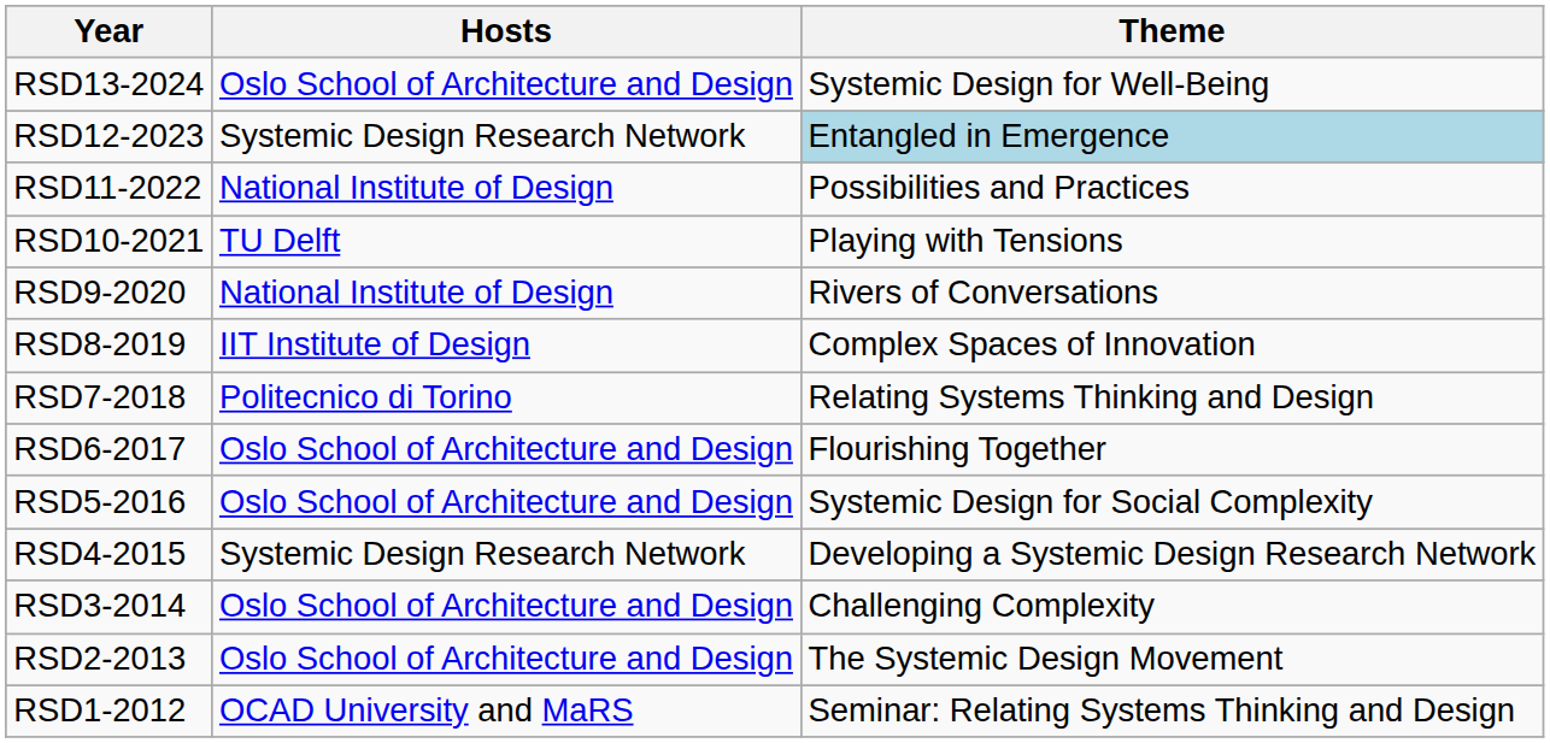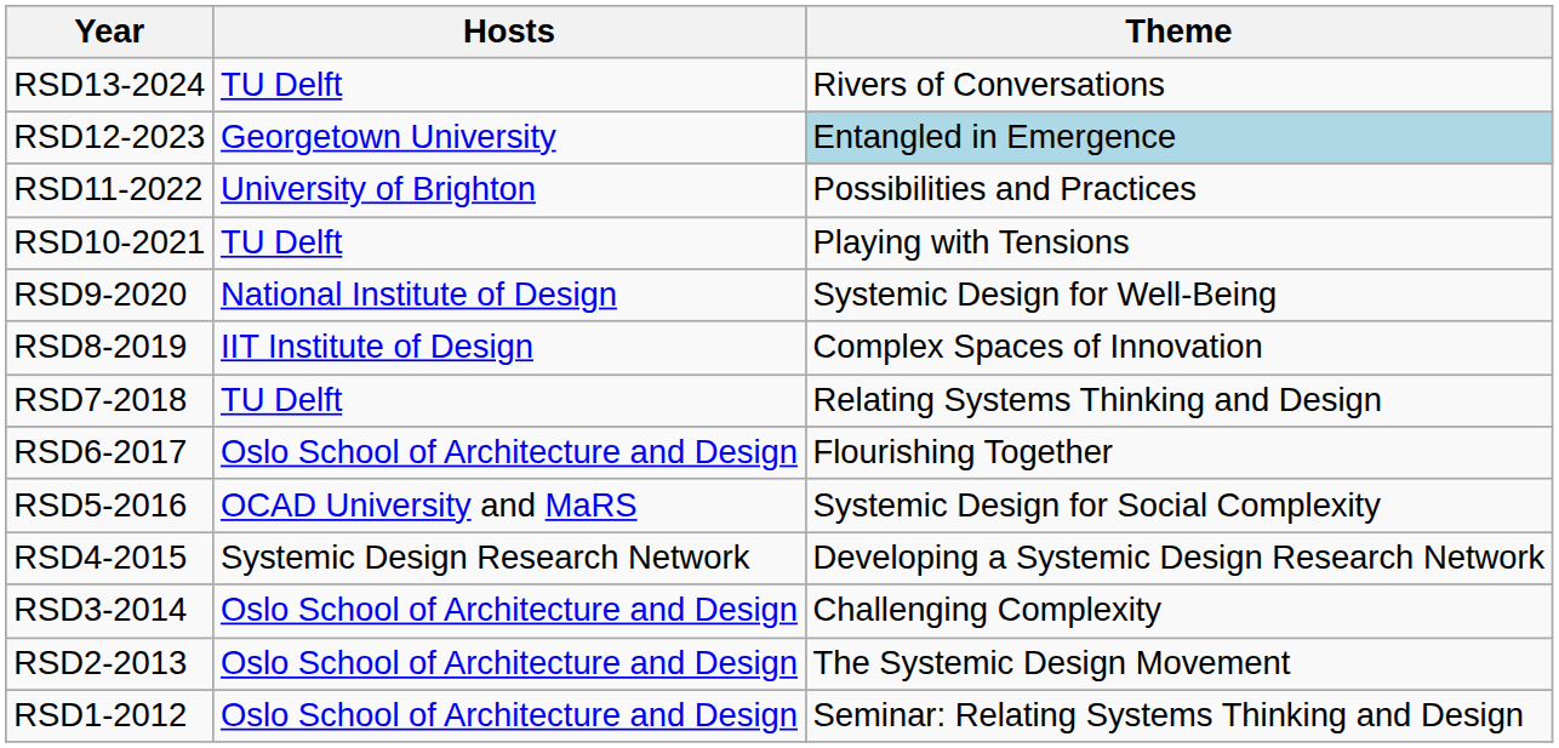 <table class="wikitable sortable">
 <tr>
 <th>Year</th>
 <th>Hosts</th>
 <th>Theme</th>
 </tr>
 <tr>
 <td>RSD13-2024</td>
-<td><a href='#'>Oslo School of Architecture and Design</a></td>
-<td>Systemic Design for Well-Being</td>
+<td><a href='#'>TU Delft</a></td>
+<td>Rivers of Conversations</td>
 </tr>
 <tr>
 <td>RSD12-2023</td>
-<td>Systemic Design Research Network</td>
+<td><a href='#'>Georgetown University</a></td>
 <td style="background: lightblue;">Entangled in Emergence</td>
 </tr>
 <tr>
 <td>RSD11-2022</td>
-<td><a href='#'>National Institute of Design</a></td>
+<td><a href='#'>University of Brighton</a></td>
 <td>Possibilities and Practices</td>
 </tr>
 <tr>
 <td>RSD10-2021</td>
 <td><a href='#'>TU Delft</a></td>
 <td>Playing with Tensions</td>
 </tr>
 <tr>
 <td>RSD9-2020</td>
 <td><a href='#'>National Institute of Design</a></td>
-<td>Rivers of Conversations</td>
+<td>Systemic Design for Well-Being</td>
 </tr>
 <tr>
 <td>RSD8-2019</td>
 <td><a href='#'>IIT Institute of Design</a></td>
 <td>Complex Spaces of Innovation</td>
 </tr>
 <tr>
 <td>RSD7-2018</td>
-<td><a href='#'>Politecnico di Torino</a></td>
+<td><a href='#'>TU Delft</a></td>
 <td>Relating Systems Thinking and Design</td>
 </tr>
 <tr>
 <td>RSD6-2017</td>
 <td><a href='#'>Oslo School of Architecture and Design</a></td>
 <td>Flourishing Together</td>
 </tr>
 <tr>
 <td>RSD5-2016</td>
-<td><a href='#'>Oslo School of Architecture and Design</a></td>
+<td><a href='#'>OCAD University</a> and <a href='#'>MaRS</a></td>
 <td>Systemic Design for Social Complexity</td>
 </tr>
 <tr>
 <td>RSD4-2015</td>
 <td>Systemic Design Research Network</td>
 <td>Developing a Systemic Design Research Network</td>
 </tr>
 <tr>
 <td>RSD3-2014</td>
 <td><a href='#'>Oslo School of Architecture and Design</a></td>
 <td>Challenging Complexity</td>
 </tr>
 <tr>
 <td>RSD2-2013</td>
 <td><a href='#'>Oslo School of Architecture and Design</a></td>
 <td>The Systemic Design Movement</td>
 </tr>
 <tr>
 <td>RSD1-2012</td>
-<td><a href='#'>OCAD University</a> and <a href='#'>MaRS</a></td>
+<td><a href='#'>Oslo School of Architecture and Design</a></td>
 <td>Seminar: Relating Systems Thinking and Design</td>
 </tr>
 </table>
